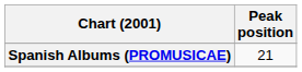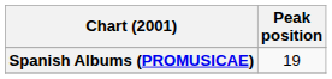 <table class="wikitable sortable plainrowheaders" style="text-align:center">
 <tr>
 <th scope="col">Chart (2001)</th>
 <th scope="col">Peak<br>position</th>
 </tr>
 <tr>
 </tr>
 <tr>
 </tr>
 <tr>
 </tr>
 <tr>
 </tr>
 <tr>
 </tr>
 <tr>
 </tr>
 <tr>
 </tr>
 <tr>
 </tr>
 <tr>
 </tr>
 <tr>
 </tr>
 <tr>
 </tr>
 <tr>
 </tr>
 <tr>
 </tr>
 <tr>
 <th scope="row">Spanish Albums (<a href='#'>PROMUSICAE</a>)</th>
-<td style="text-align:center;">21</td>
+<td style="text-align:center;">19</td>
 </tr>
 <tr>
 </tr>
 <tr>
 </tr>
 <tr>
 </tr>
 <tr>
 </tr>
 </table>
